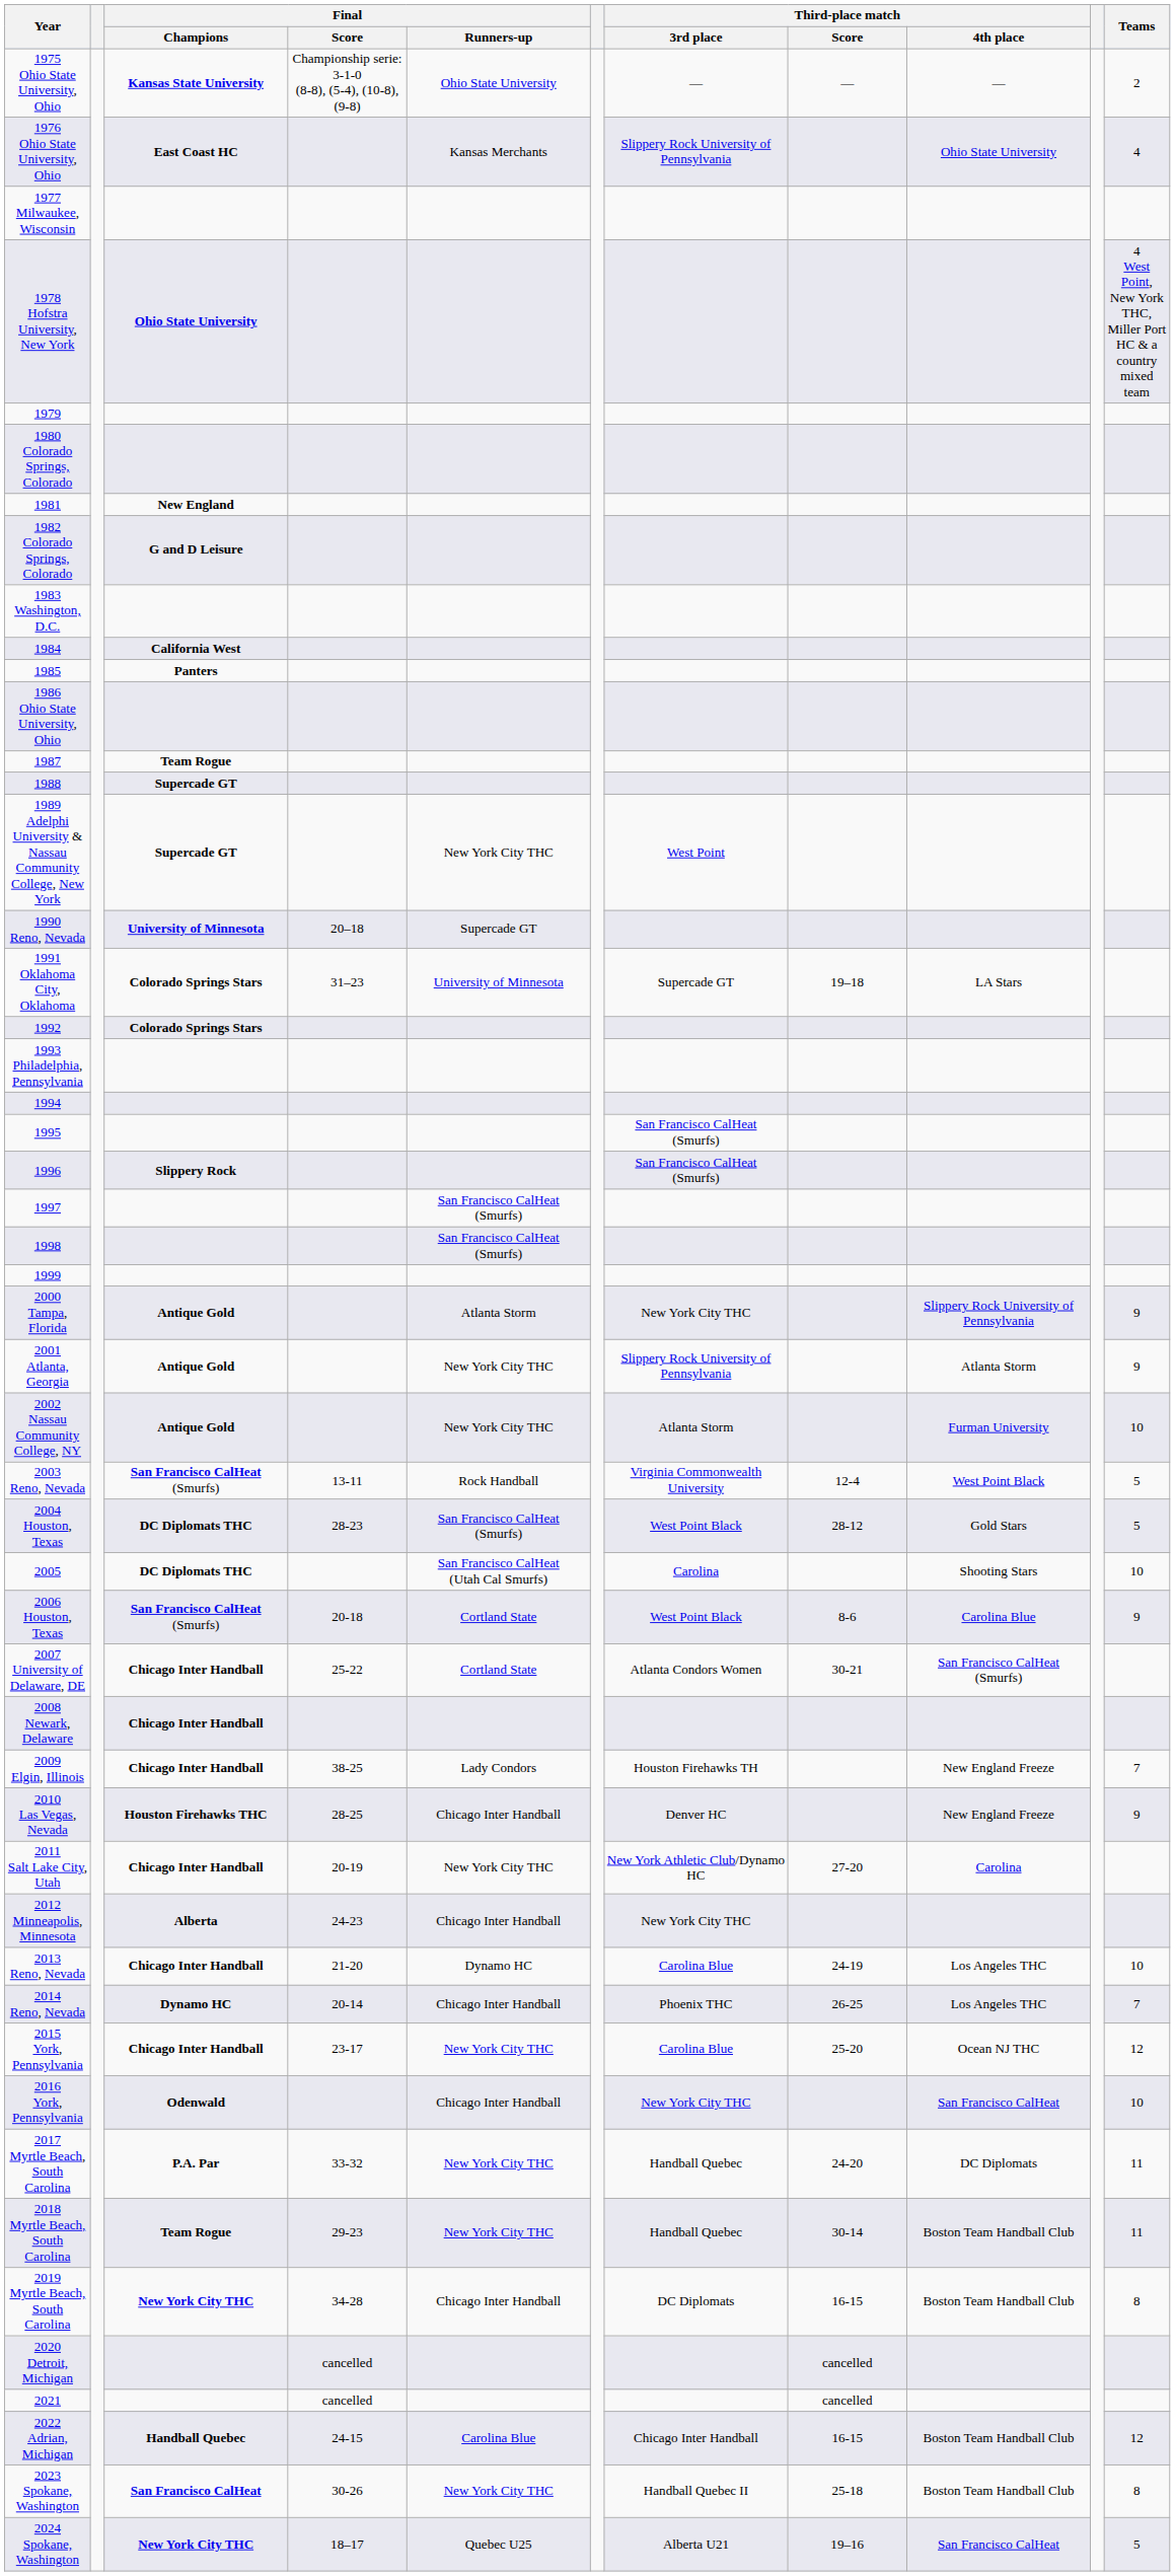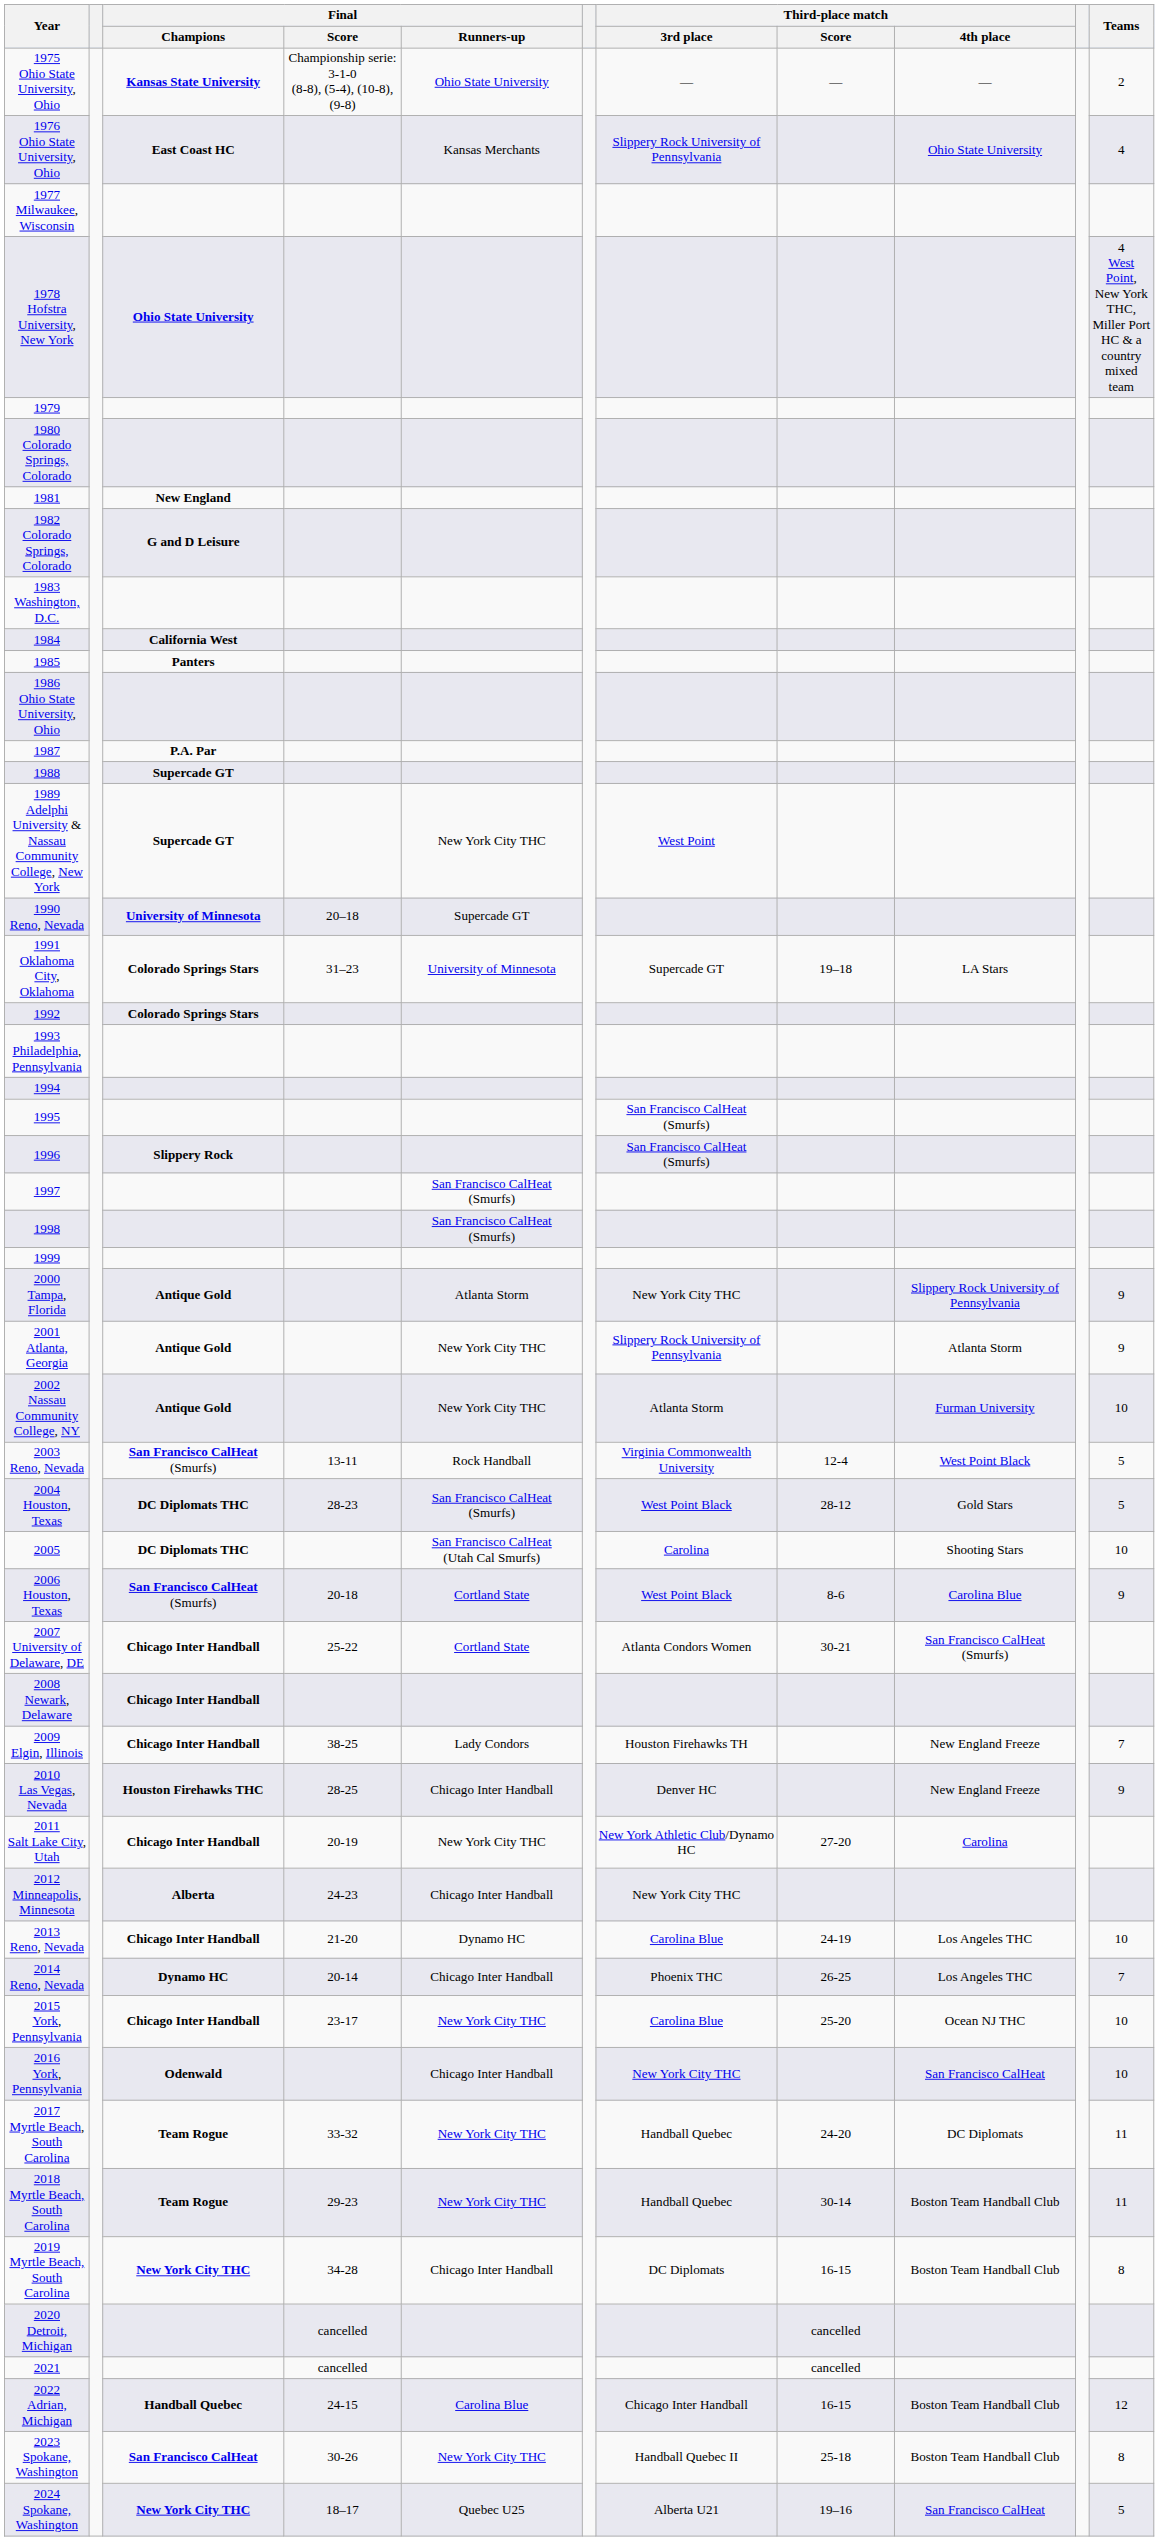 <table class="wikitable sortable" style="font-size:90%; width: 100%; text-align: center;">
 <tr bgcolor=#c1d8ff>
 <th rowspan=2 width=6%>Year</th>
 <th width=1% rowspan=2 bgcolor=ffffff></th>
 <th colspan=3>Final</th>
 <th width=1% rowspan=2 bgcolor=ffffff></th>
 <th colspan=3>Third-place match</th>
 <th width=1% rowspan=2 bgcolor=#ffffff></th>
 <th rowspan=2 width=5%>Teams</th>
 </tr>
 <tr bgcolor=#efefef>
 <th width=14%>Champions</th>
 <th width=9%>Score</th>
 <th width=14%>Runners-up</th>
 <th width=14%>3rd place</th>
 <th width=9%>Score</th>
 <th width=14%>4th place</th>
 </tr>
 <tr>
 <td><a href='#'>1975</a><br><a href='#'>Ohio State University</a>, <a href='#'>Ohio</a></td>
 <td rowspan=100></td>
 <td><strong><a href='#'>Kansas State University</a></strong></td>
 <td>Championship serie: 3-1-0<br>(8-8), (5-4), (10-8), (9-8)</td>
 <td><a href='#'>Ohio State University</a></td>
 <td rowspan=100></td>
 <td>—</td>
 <td>—</td>
 <td>—</td>
 <td rowspan=100></td>
 <td>2</td>
 </tr>
 <tr bgcolor=#E8E8F0>
 <td><a href='#'>1976</a><br><a href='#'>Ohio State University</a>, <a href='#'>Ohio</a></td>
 <td><strong>East Coast HC</strong></td>
 <td></td>
 <td>Kansas Merchants</td>
 <td><a href='#'>Slippery Rock University of Pennsylvania</a></td>
 <td></td>
 <td><a href='#'>Ohio State University</a></td>
 <td>4</td>
 </tr>
 <tr>
 <td><a href='#'>1977</a><br><a href='#'>Milwaukee</a>, <a href='#'>Wisconsin</a></td>
 <td></td>
 <td></td>
 <td></td>
 <td></td>
 <td></td>
 <td></td>
 <td></td>
 </tr>
 <tr bgcolor=#E8E8F0>
 <td><a href='#'>1978</a><br><a href='#'>Hofstra University</a>, <a href='#'>New York</a></td>
 <td><strong><a href='#'>Ohio State University</a></strong></td>
 <td></td>
 <td></td>
 <td></td>
 <td></td>
 <td></td>
 <td>4<br><a href='#'>West Point</a>, New York THC, Miller Port HC & a country mixed team</td>
 </tr>
 <tr>
 <td><a href='#'>1979</a></td>
 <td></td>
 <td></td>
 <td></td>
 <td></td>
 <td></td>
 <td></td>
 <td></td>
 </tr>
 <tr bgcolor=#E8E8F0>
 <td><a href='#'>1980</a><br><a href='#'>Colorado Springs, Colorado</a></td>
 <td></td>
 <td></td>
 <td></td>
 <td></td>
 <td></td>
 <td></td>
 <td></td>
 </tr>
 <tr>
 <td><a href='#'>1981</a></td>
 <td><strong>New England</strong></td>
 <td></td>
 <td></td>
 <td></td>
 <td></td>
 <td></td>
 <td></td>
 </tr>
 <tr bgcolor=#E8E8F0>
 <td><a href='#'>1982</a><br><a href='#'>Colorado Springs, Colorado</a></td>
 <td><strong>G and D Leisure</strong></td>
 <td></td>
 <td></td>
 <td></td>
 <td></td>
 <td></td>
 <td></td>
 </tr>
 <tr>
 <td><a href='#'>1983</a><br><a href='#'>Washington, D.C.</a></td>
 <td></td>
 <td></td>
 <td></td>
 <td></td>
 <td></td>
 <td></td>
 <td></td>
 </tr>
 <tr bgcolor=#E8E8F0>
 <td><a href='#'>1984</a></td>
 <td><strong>California West</strong></td>
 <td></td>
 <td></td>
 <td></td>
 <td></td>
 <td></td>
 <td></td>
 </tr>
 <tr>
 <td><a href='#'>1985</a></td>
 <td><strong>Panters</strong></td>
 <td></td>
 <td></td>
 <td></td>
 <td></td>
 <td></td>
 <td></td>
 </tr>
 <tr bgcolor=#E8E8F0>
 <td><a href='#'>1986</a><br><a href='#'>Ohio State University</a>, <a href='#'>Ohio</a></td>
 <td></td>
 <td></td>
 <td></td>
 <td></td>
 <td></td>
 <td></td>
 <td></td>
 </tr>
 <tr>
 <td><a href='#'>1987</a></td>
-<td><strong>Team Rogue</strong></td>
+<td><strong>P.A. Par</strong></td>
 <td></td>
 <td></td>
 <td></td>
 <td></td>
 <td></td>
 <td></td>
 </tr>
 <tr bgcolor=#E8E8F0>
 <td><a href='#'>1988</a></td>
 <td><strong>Supercade GT</strong></td>
 <td></td>
 <td></td>
 <td></td>
 <td></td>
 <td></td>
 <td></td>
 </tr>
 <tr>
 <td><a href='#'>1989</a><br><a href='#'>Adelphi University</a> & <a href='#'>Nassau Community College</a>, <a href='#'>New York</a></td>
 <td><strong>Supercade GT</strong></td>
 <td></td>
 <td>New York City THC</td>
 <td><a href='#'>West Point</a></td>
 <td></td>
 <td></td>
 <td></td>
 </tr>
 <tr bgcolor=#E8E8F0>
 <td><a href='#'>1990</a><br><a href='#'>Reno</a>, <a href='#'>Nevada</a></td>
 <td><strong><a href='#'>University of Minnesota</a></strong></td>
 <td>20–18</td>
 <td>Supercade GT</td>
 <td></td>
 <td></td>
 <td></td>
 <td></td>
 </tr>
 <tr>
 <td><a href='#'>1991</a><br><a href='#'>Oklahoma City</a>, <a href='#'>Oklahoma</a></td>
 <td><strong>Colorado Springs Stars</strong></td>
 <td>31–23</td>
 <td><a href='#'>University of Minnesota</a></td>
 <td>Supercade GT</td>
 <td>19–18</td>
 <td>LA Stars</td>
 <td></td>
 </tr>
 <tr bgcolor=#E8E8F0>
 <td><a href='#'>1992</a></td>
 <td><strong>Colorado Springs Stars</strong></td>
 <td></td>
 <td></td>
 <td></td>
 <td></td>
 <td></td>
 <td></td>
 </tr>
 <tr>
 <td><a href='#'>1993</a><br><a href='#'>Philadelphia</a>, <a href='#'>Pennsylvania</a></td>
 <td></td>
 <td></td>
 <td></td>
 <td></td>
 <td></td>
 <td></td>
 <td></td>
 </tr>
 <tr bgcolor=#E8E8F0>
 <td><a href='#'>1994</a></td>
 <td></td>
 <td></td>
 <td></td>
 <td></td>
 <td></td>
 <td></td>
 <td></td>
 </tr>
 <tr>
 <td><a href='#'>1995</a></td>
 <td></td>
 <td></td>
 <td></td>
 <td><a href='#'>San Francisco CalHeat</a><br>(Smurfs)</td>
 <td></td>
 <td></td>
 <td></td>
 </tr>
 <tr bgcolor=#E8E8F0>
 <td><a href='#'>1996</a></td>
 <td><strong>Slippery Rock</strong></td>
 <td></td>
 <td></td>
 <td><a href='#'>San Francisco CalHeat</a><br>(Smurfs)</td>
 <td></td>
 <td></td>
 <td></td>
 </tr>
 <tr>
 <td><a href='#'>1997</a></td>
 <td></td>
 <td></td>
 <td><a href='#'>San Francisco CalHeat</a><br>(Smurfs)</td>
 <td></td>
 <td></td>
 <td></td>
 <td></td>
 </tr>
 <tr bgcolor=#E8E8F0>
 <td><a href='#'>1998</a></td>
 <td></td>
 <td></td>
 <td><a href='#'>San Francisco CalHeat</a><br>(Smurfs)</td>
 <td></td>
 <td></td>
 <td></td>
 <td></td>
 </tr>
 <tr>
 <td><a href='#'>1999</a></td>
 <td></td>
 <td></td>
 <td></td>
 <td></td>
 <td></td>
 <td></td>
 </tr>
 <tr bgcolor=#E8E8F0>
 <td><a href='#'>2000</a><br><a href='#'>Tampa</a>, <a href='#'>Florida</a></td>
 <td><strong>Antique Gold</strong></td>
 <td></td>
 <td>Atlanta Storm</td>
 <td>New York City THC</td>
 <td></td>
 <td><a href='#'>Slippery Rock University of Pennsylvania</a></td>
 <td>9</td>
 </tr>
 <tr>
 <td><a href='#'>2001</a><br><a href='#'>Atlanta, Georgia</a></td>
 <td><strong>Antique Gold</strong></td>
 <td></td>
 <td>New York City THC</td>
 <td><a href='#'>Slippery Rock University of Pennsylvania</a></td>
 <td></td>
 <td>Atlanta Storm</td>
 <td>9</td>
 </tr>
 <tr bgcolor=#E8E8F0>
 <td><a href='#'>2002</a><br><a href='#'>Nassau Community College</a>, <a href='#'>NY</a></td>
 <td><strong>Antique Gold</strong></td>
 <td></td>
 <td>New York City THC</td>
 <td>Atlanta Storm</td>
 <td></td>
 <td><a href='#'>Furman University</a></td>
 <td>10</td>
 </tr>
 <tr>
 <td><a href='#'>2003</a><br><a href='#'>Reno</a>, <a href='#'>Nevada</a></td>
 <td><strong><a href='#'>San Francisco CalHeat</a></strong><br>(Smurfs)</td>
 <td>13-11</td>
 <td>Rock Handball</td>
 <td><a href='#'>Virginia Commonwealth University</a></td>
 <td>12-4</td>
 <td><a href='#'>West Point Black</a></td>
 <td>5</td>
 </tr>
 <tr bgcolor=#E8E8F0>
 <td><a href='#'>2004</a><br><a href='#'>Houston</a>, <a href='#'>Texas</a></td>
 <td><strong>DC Diplomats THC</strong></td>
 <td>28-23</td>
 <td><a href='#'>San Francisco CalHeat</a><br>(Smurfs)</td>
 <td><a href='#'>West Point Black</a></td>
 <td>28-12</td>
 <td>Gold Stars</td>
 <td>5</td>
 </tr>
 <tr>
 <td><a href='#'>2005</a></td>
 <td><strong>DC Diplomats THC</strong></td>
 <td></td>
 <td><a href='#'>San Francisco CalHeat</a><br>(Utah Cal Smurfs)</td>
 <td><a href='#'>Carolina</a></td>
 <td></td>
 <td>Shooting Stars</td>
 <td>10</td>
 </tr>
 <tr bgcolor=#E8E8F0>
 <td><a href='#'>2006</a><br><a href='#'>Houston</a>, <a href='#'>Texas</a></td>
 <td><strong><a href='#'>San Francisco CalHeat</a></strong><br>(Smurfs)</td>
 <td>20-18</td>
 <td><a href='#'>Cortland State</a></td>
 <td><a href='#'>West Point Black</a></td>
 <td>8-6</td>
 <td><a href='#'>Carolina Blue</a></td>
 <td>9</td>
 </tr>
 <tr>
 <td><a href='#'>2007</a><br><a href='#'>University of Delaware</a>, <a href='#'>DE</a></td>
 <td><strong>Chicago Inter Handball</strong></td>
 <td>25-22</td>
 <td><a href='#'>Cortland State</a></td>
 <td>Atlanta Condors Women</td>
 <td>30-21</td>
 <td><a href='#'>San Francisco CalHeat</a><br>(Smurfs)</td>
 <td></td>
 </tr>
 <tr bgcolor=#E8E8F0>
 <td><a href='#'>2008</a><br><a href='#'>Newark</a>, <a href='#'>Delaware</a></td>
 <td><strong>Chicago Inter Handball</strong></td>
 <td></td>
 <td></td>
 <td></td>
 <td></td>
 <td></td>
 <td></td>
 </tr>
 <tr>
 <td><a href='#'>2009</a><br><a href='#'>Elgin</a>, <a href='#'>Illinois</a></td>
 <td><strong>Chicago Inter Handball</strong></td>
 <td>38-25</td>
 <td>Lady Condors</td>
 <td>Houston Firehawks TH</td>
 <td></td>
 <td>New England Freeze</td>
 <td>7</td>
 </tr>
 <tr bgcolor=#E8E8F0>
 <td><a href='#'>2010</a><br><a href='#'>Las Vegas</a>, <a href='#'>Nevada</a></td>
 <td><strong>Houston Firehawks THC</strong></td>
 <td>28-25</td>
 <td>Chicago Inter Handball</td>
 <td>Denver HC</td>
 <td></td>
 <td>New England Freeze</td>
 <td>9</td>
 </tr>
 <tr>
 <td><a href='#'>2011</a><br><a href='#'>Salt Lake City</a>, <a href='#'>Utah</a></td>
 <td><strong>Chicago Inter Handball</strong></td>
 <td>20-19</td>
 <td>New York City THC</td>
 <td><a href='#'>New York Athletic Club</a>/Dynamo HC</td>
 <td>27-20</td>
 <td><a href='#'>Carolina</a></td>
 <td></td>
 </tr>
 <tr bgcolor=#E8E8F0>
 <td><a href='#'>2012</a><br><a href='#'>Minneapolis</a>, <a href='#'>Minnesota</a></td>
 <td><strong>Alberta</strong></td>
 <td>24-23</td>
 <td>Chicago Inter Handball</td>
 <td>New York City THC</td>
 <td></td>
 <td></td>
 <td></td>
 </tr>
 <tr>
 <td><a href='#'>2013</a><br><a href='#'>Reno</a>, <a href='#'>Nevada</a></td>
 <td><strong>Chicago Inter Handball</strong></td>
 <td>21-20</td>
 <td>Dynamo HC</td>
 <td><a href='#'>Carolina Blue</a></td>
 <td>24-19</td>
 <td>Los Angeles THC</td>
 <td>10</td>
 </tr>
 <tr bgcolor=#E8E8F0>
 <td><a href='#'>2014</a><br><a href='#'>Reno</a>, <a href='#'>Nevada</a></td>
 <td><strong>Dynamo HC</strong></td>
 <td>20-14</td>
 <td>Chicago Inter Handball</td>
 <td>Phoenix THC</td>
 <td>26-25</td>
 <td>Los Angeles THC</td>
 <td>7</td>
 </tr>
 <tr>
 <td><a href='#'>2015</a><br><a href='#'>York</a>, <a href='#'>Pennsylvania</a></td>
 <td><strong>Chicago Inter Handball</strong></td>
 <td>23-17</td>
 <td><a href='#'>New York City THC</a></td>
 <td><a href='#'>Carolina Blue</a></td>
 <td>25-20</td>
 <td>Ocean NJ THC</td>
-<td>12</td>
+<td>10</td>
 </tr>
 <tr bgcolor=#E8E8F0>
 <td><a href='#'>2016</a><br><a href='#'>York</a>, <a href='#'>Pennsylvania</a></td>
 <td><strong>Odenwald</strong></td>
 <td></td>
 <td>Chicago Inter Handball</td>
 <td><a href='#'>New York City THC</a></td>
 <td></td>
 <td><a href='#'>San Francisco CalHeat</a></td>
 <td>10</td>
 </tr>
 <tr>
 <td><a href='#'>2017</a><br><a href='#'>Myrtle Beach</a>, <a href='#'>South Carolina</a></td>
-<td><strong>P.A. Par</strong></td>
+<td><strong>Team Rogue</strong></td>
 <td>33-32</td>
 <td><a href='#'>New York City THC</a></td>
 <td>Handball Quebec</td>
 <td>24-20</td>
 <td>DC Diplomats</td>
 <td>11</td>
 </tr>
 <tr bgcolor=#E8E8F0>
 <td><a href='#'>2018</a><br><a href='#'>Myrtle Beach, South Carolina</a></td>
 <td><strong>Team Rogue</strong></td>
 <td>29-23</td>
 <td><a href='#'>New York City THC</a></td>
 <td>Handball Quebec</td>
 <td>30-14</td>
 <td>Boston Team Handball Club</td>
 <td>11</td>
 </tr>
 <tr>
 <td><a href='#'>2019</a><br><a href='#'>Myrtle Beach, South Carolina</a></td>
 <td><strong><a href='#'>New York City THC</a></strong></td>
 <td>34-28</td>
 <td>Chicago Inter Handball</td>
 <td>DC Diplomats</td>
 <td>16-15</td>
 <td>Boston Team Handball Club</td>
 <td>8</td>
 </tr>
 <tr bgcolor=#E8E8F0>
 <td><a href='#'>2020</a><br><a href='#'>Detroit, Michigan</a></td>
 <td></td>
 <td>cancelled</td>
 <td></td>
 <td></td>
 <td>cancelled</td>
 <td></td>
 <td></td>
 </tr>
 <tr>
 <td><a href='#'>2021</a></td>
 <td></td>
 <td>cancelled</td>
 <td></td>
 <td></td>
 <td>cancelled</td>
 <td></td>
 <td></td>
 </tr>
 <tr bgcolor=#E8E8F0>
 <td><a href='#'>2022</a><br><a href='#'>Adrian, Michigan</a></td>
 <td><strong>Handball Quebec</strong></td>
 <td>24-15</td>
 <td><a href='#'>Carolina Blue</a></td>
 <td>Chicago Inter Handball</td>
 <td>16-15</td>
 <td>Boston Team Handball Club</td>
 <td>12</td>
 </tr>
 <tr>
 <td><a href='#'>2023</a><br><a href='#'>Spokane, Washington</a></td>
 <td><strong><a href='#'>San Francisco CalHeat</a></strong></td>
 <td>30-26</td>
 <td><a href='#'>New York City THC</a></td>
 <td>Handball Quebec II</td>
 <td>25-18</td>
 <td>Boston Team Handball Club</td>
 <td>8</td>
 </tr>
 <tr bgcolor=#E8E8F0>
 <td><a href='#'>2024</a><br><a href='#'>Spokane, Washington</a></td>
 <td><strong><a href='#'>New York City THC</a></strong></td>
 <td>18–17</td>
 <td>Quebec U25</td>
 <td>Alberta U21</td>
 <td>19–16</td>
 <td><a href='#'>San Francisco CalHeat</a></td>
 <td>5</td>
 </tr>
 </table>
